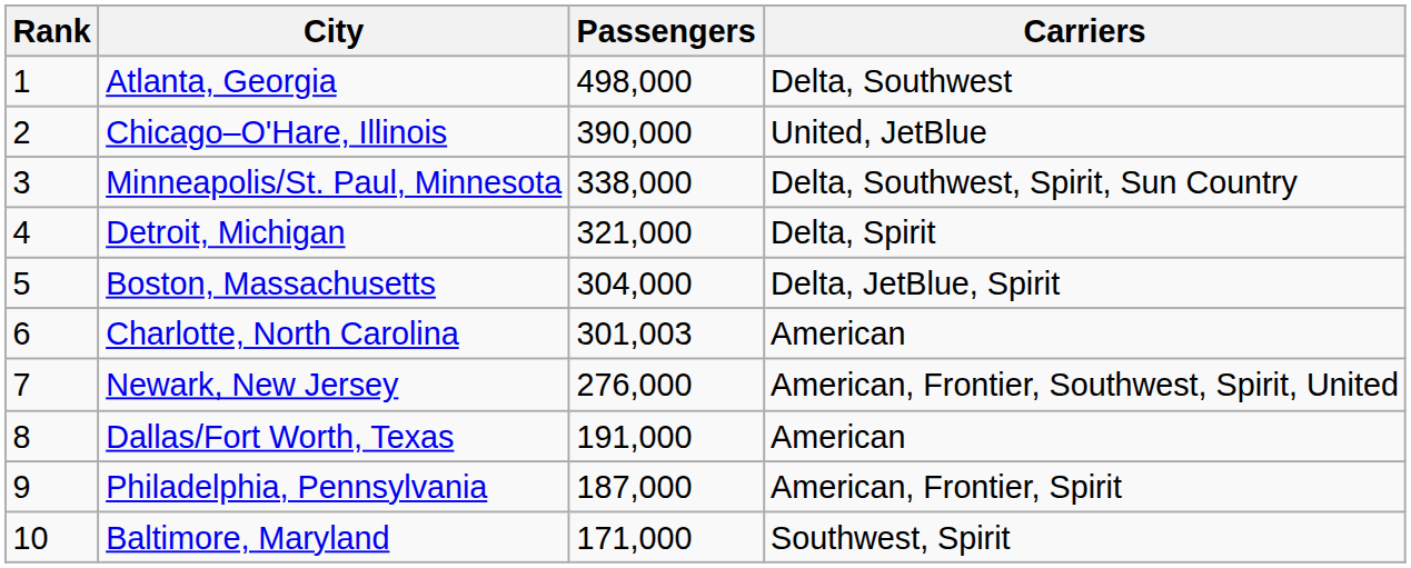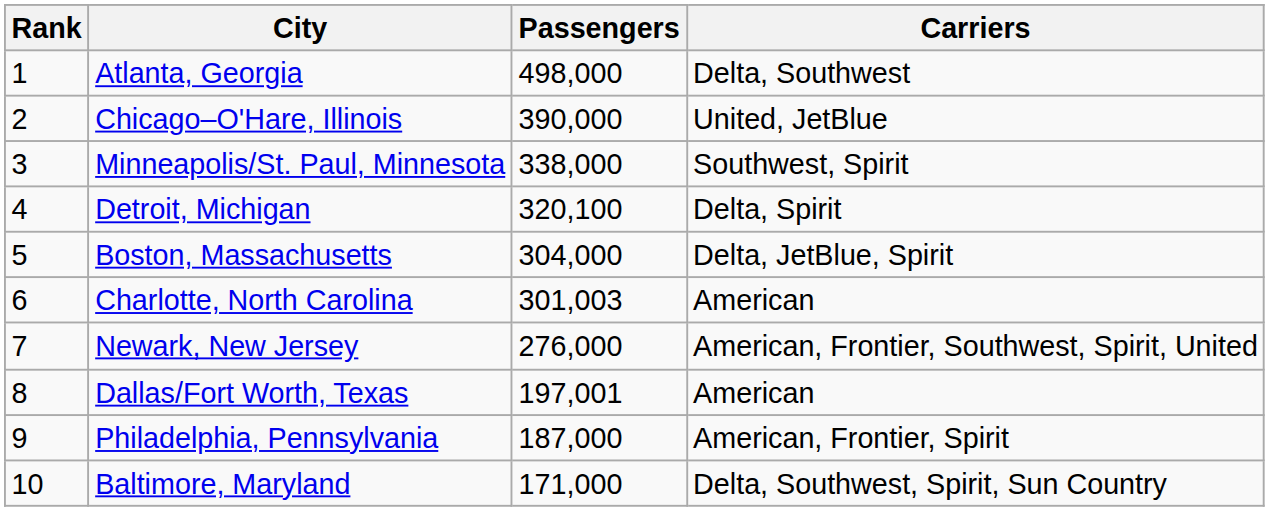 <table class="wikitable sortable" style="font-size: 95%" width= align=>
 <tr>
 <th>Rank</th>
 <th>City</th>
 <th>Passengers</th>
 <th>Carriers</th>
 </tr>
 <tr>
 <td>1</td>
 <td> <a href='#'>Atlanta, Georgia</a></td>
 <td>498,000</td>
 <td>Delta, Southwest</td>
 </tr>
 <tr>
 <td>2</td>
 <td> <a href='#'>Chicago–O'Hare, Illinois</a></td>
 <td>390,000</td>
 <td>United, JetBlue</td>
 </tr>
 <tr>
 <td>3</td>
 <td> <a href='#'>Minneapolis/St. Paul, Minnesota</a></td>
 <td>338,000</td>
-<td>Delta, Southwest, Spirit, Sun Country</td>
+<td>Southwest, Spirit</td>
 </tr>
 <tr>
 <td>4</td>
 <td> <a href='#'>Detroit, Michigan</a></td>
-<td>321,000</td>
+<td>320,100</td>
 <td>Delta, Spirit</td>
 </tr>
 <tr>
 <td>5</td>
 <td> <a href='#'>Boston, Massachusetts</a></td>
 <td>304,000</td>
 <td>Delta, JetBlue, Spirit</td>
 </tr>
 <tr>
 <td>6</td>
 <td> <a href='#'>Charlotte, North Carolina</a></td>
 <td>301,003</td>
 <td>American</td>
 </tr>
 <tr>
 <td>7</td>
 <td> <a href='#'>Newark, New Jersey</a></td>
 <td>276,000</td>
 <td>American, Frontier, Southwest, Spirit, United</td>
 </tr>
 <tr>
 <td>8</td>
 <td> <a href='#'>Dallas/Fort Worth, Texas</a></td>
-<td>191,000</td>
+<td>197,001</td>
 <td>American</td>
 </tr>
 <tr>
 <td>9</td>
 <td> <a href='#'>Philadelphia, Pennsylvania</a></td>
 <td>187,000</td>
 <td>American, Frontier, Spirit</td>
 </tr>
 <tr>
 <td>10</td>
 <td> <a href='#'>Baltimore, Maryland</a></td>
 <td>171,000</td>
-<td>Southwest, Spirit</td>
+<td>Delta, Southwest, Spirit, Sun Country</td>
 </tr>
 </table>
